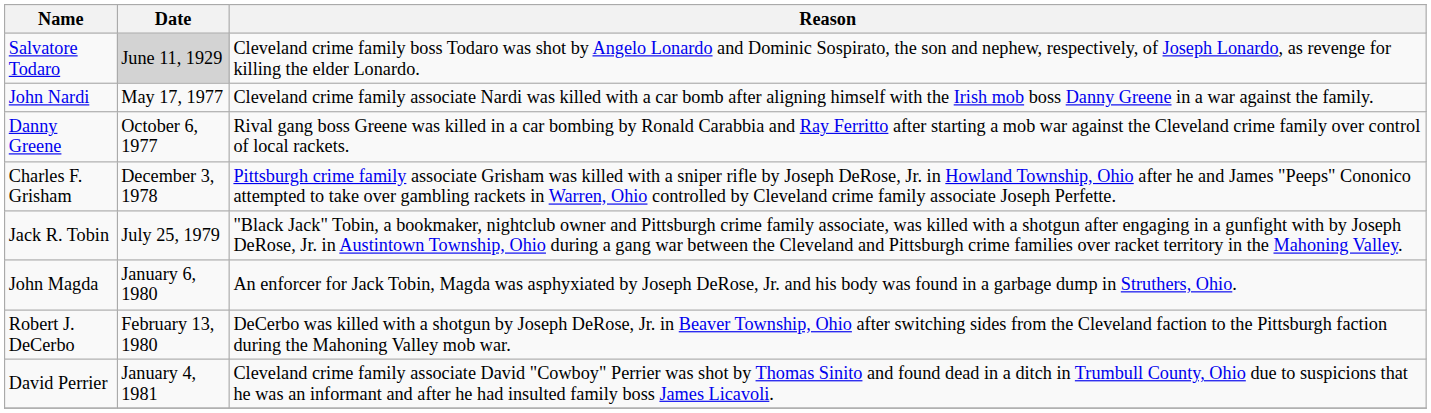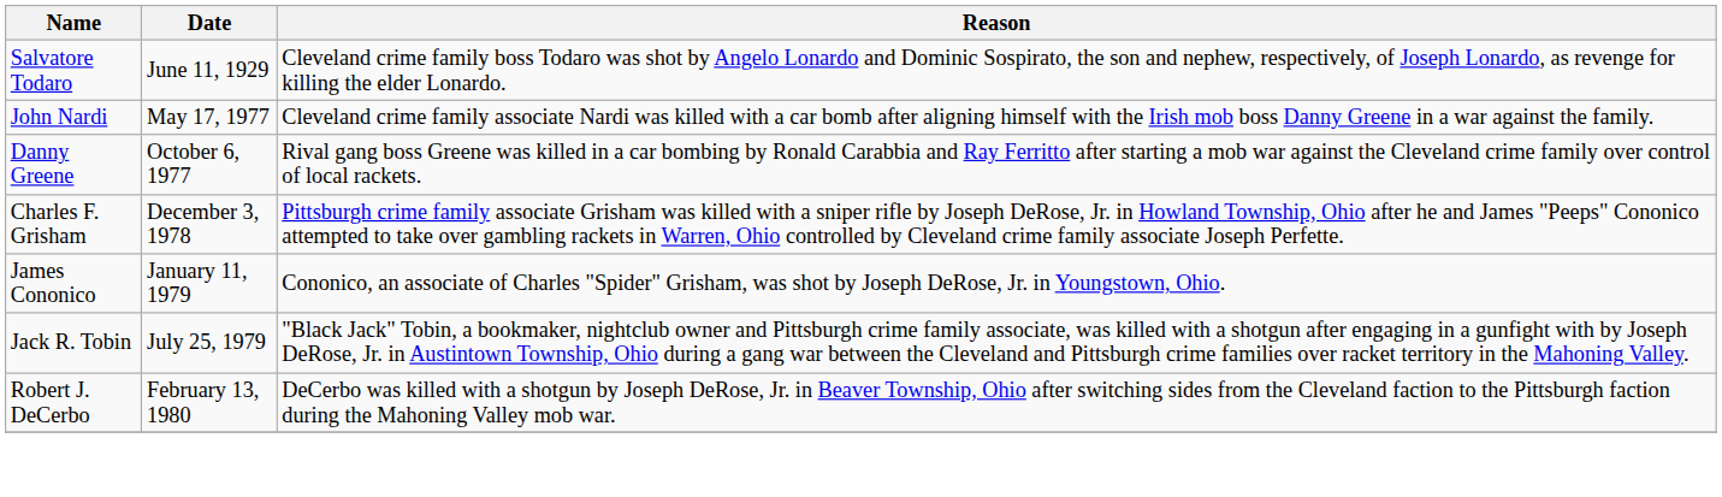 <table border="1" class="wikitable">
 <tr>
 <th>Name</th>
 <th>Date</th>
 <th>Reason</th>
 </tr>
 <tr>
 <td><a href='#'>Salvatore Todaro</a></td>
-<td style="background: lightgrey;">June 11, 1929</td>
+<td>June 11, 1929</td>
 <td>Cleveland crime family boss Todaro was shot by <a href='#'>Angelo Lonardo</a> and Dominic Sospirato, the son and nephew, respectively, of <a href='#'>Joseph Lonardo</a>, as revenge for killing the elder Lonardo.</td>
 </tr>
 <tr>
 <td><a href='#'>John Nardi</a></td>
 <td>May 17, 1977</td>
 <td>Cleveland crime family associate Nardi was killed with a car bomb after aligning himself with the <a href='#'>Irish mob</a> boss <a href='#'>Danny Greene</a> in a war against the family.</td>
 </tr>
 <tr>
 <td><a href='#'>Danny Greene</a></td>
 <td>October 6, 1977</td>
 <td>Rival gang boss Greene was killed in a car bombing by Ronald Carabbia and <a href='#'>Ray Ferritto</a> after starting a mob war against the Cleveland crime family over control of local rackets.</td>
 </tr>
 <tr>
 <td>Charles F. Grisham</td>
 <td>December 3, 1978</td>
 <td><a href='#'>Pittsburgh crime family</a> associate Grisham was killed with a sniper rifle by Joseph DeRose, Jr. in <a href='#'>Howland Township, Ohio</a> after he and James "Peeps" Cononico attempted to take over gambling rackets in <a href='#'>Warren, Ohio</a> controlled by Cleveland crime family associate Joseph Perfette.</td>
 </tr>
 <tr>
+<td>James Cononico</td>
+<td>January 11, 1979</td>
+<td>Cononico, an associate of Charles "Spider" Grisham, was shot by Joseph DeRose, Jr. in <a href='#'>Youngstown, Ohio</a>.</td>
+</tr>
+<tr>
 <td>Jack R. Tobin</td>
 <td>July 25, 1979</td>
 <td>"Black Jack" Tobin, a bookmaker, nightclub owner and Pittsburgh crime family associate, was killed with a shotgun after engaging in a gunfight with by Joseph DeRose, Jr. in <a href='#'>Austintown Township, Ohio</a> during a gang war between the Cleveland and Pittsburgh crime families over racket territory in the <a href='#'>Mahoning Valley</a>.</td>
-</tr>
-<tr>
-<td>John Magda</td>
-<td>January 6, 1980</td>
-<td>An enforcer for Jack Tobin, Magda was asphyxiated by Joseph DeRose, Jr. and his body was found in a garbage dump in <a href='#'>Struthers, Ohio</a>.</td>
 </tr>
 <tr>
 <td>Robert J. DeCerbo</td>
 <td>February 13, 1980</td>
 <td>DeCerbo was killed with a shotgun by Joseph DeRose, Jr. in <a href='#'>Beaver Township, Ohio</a> after switching sides from the Cleveland faction to the Pittsburgh faction during the Mahoning Valley mob war.</td>
 </tr>
 <tr>
-<td>David Perrier</td>
-<td>January 4, 1981</td>
-<td>Cleveland crime family associate David "Cowboy" Perrier was shot by <a href='#'>Thomas Sinito</a> and found dead in a ditch in <a href='#'>Trumbull County, Ohio</a> due to suspicions that he was an informant and after he had insulted family boss <a href='#'>James Licavoli</a>.</td>
-</tr>
-<tr>
 </tr>
 </table>
